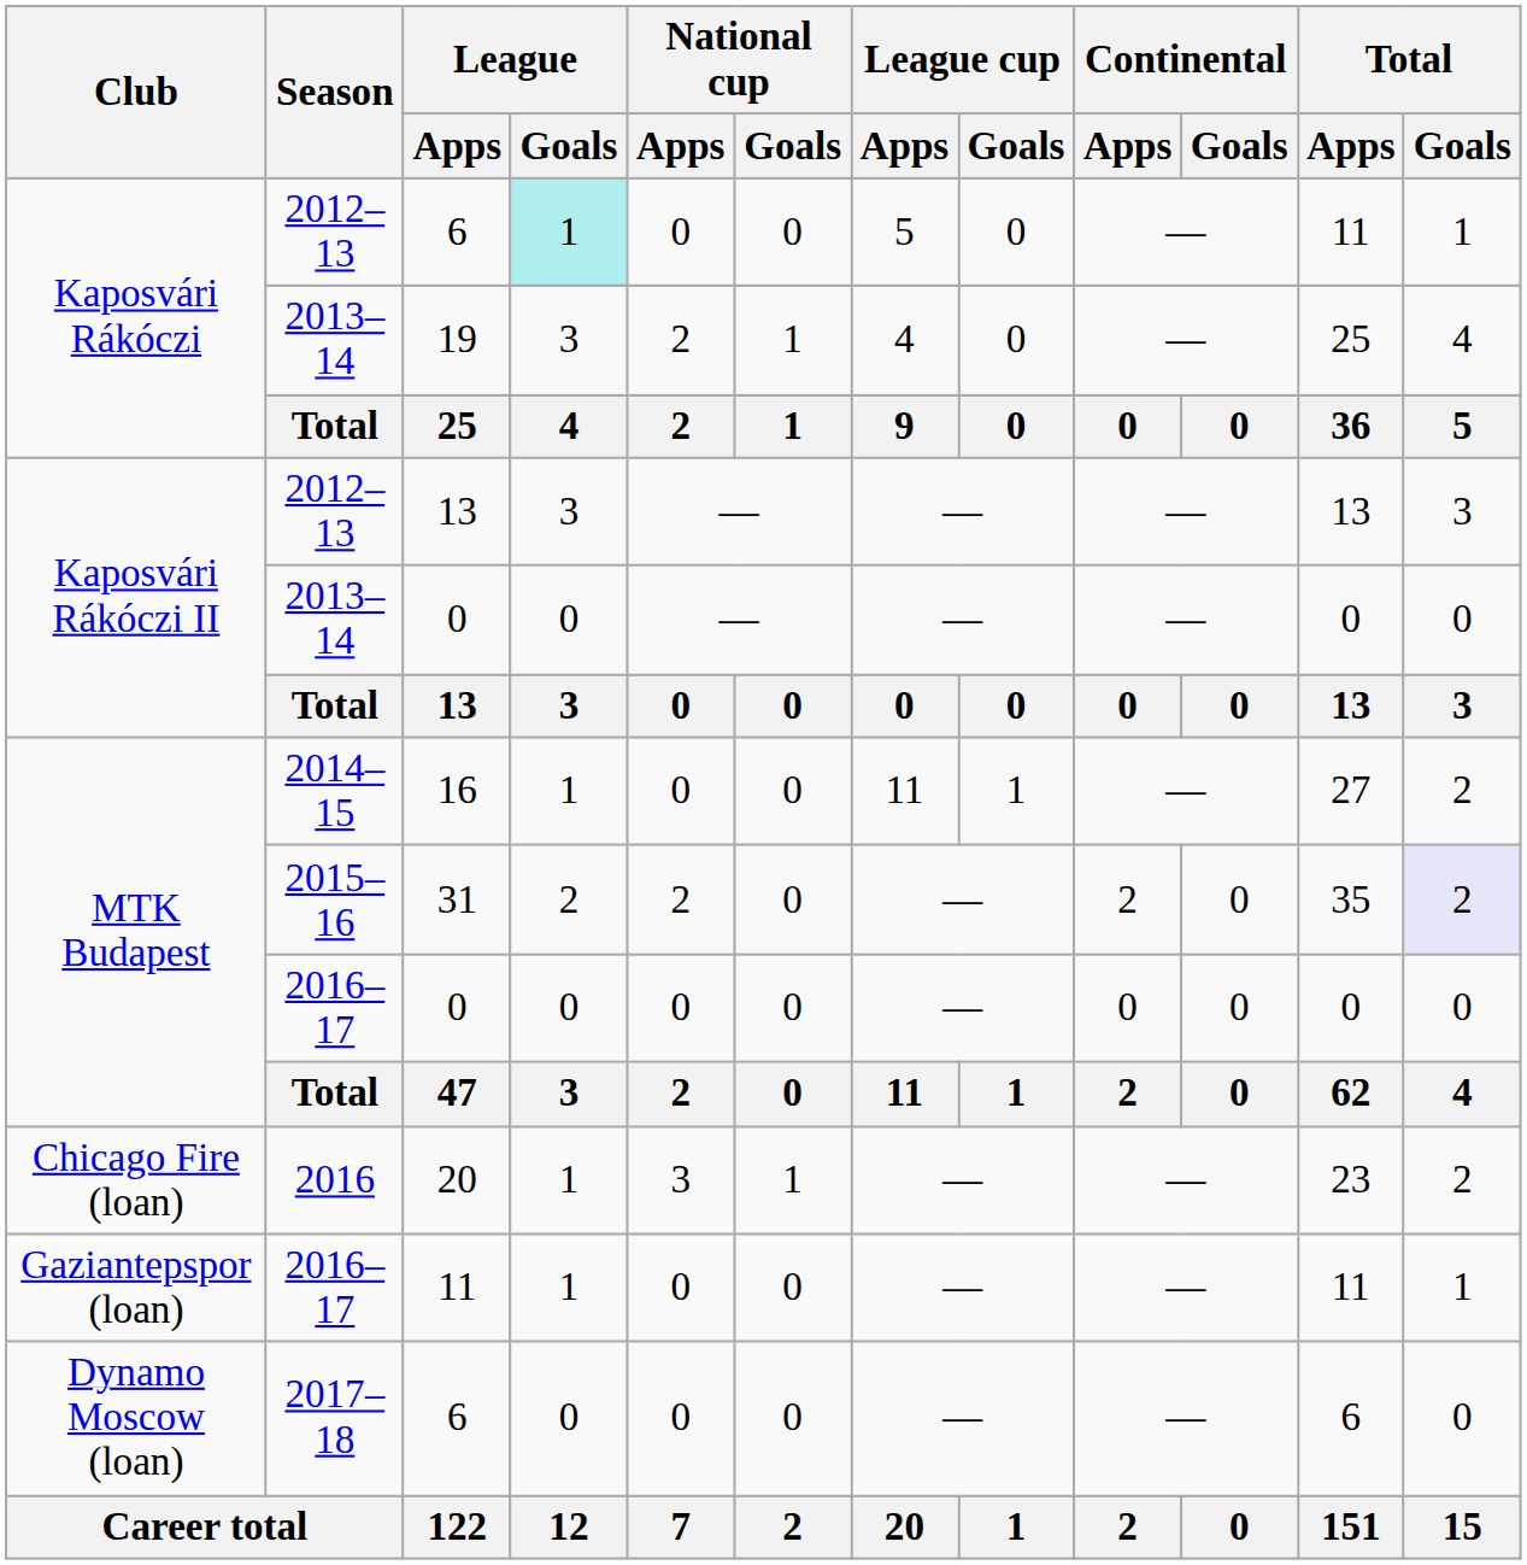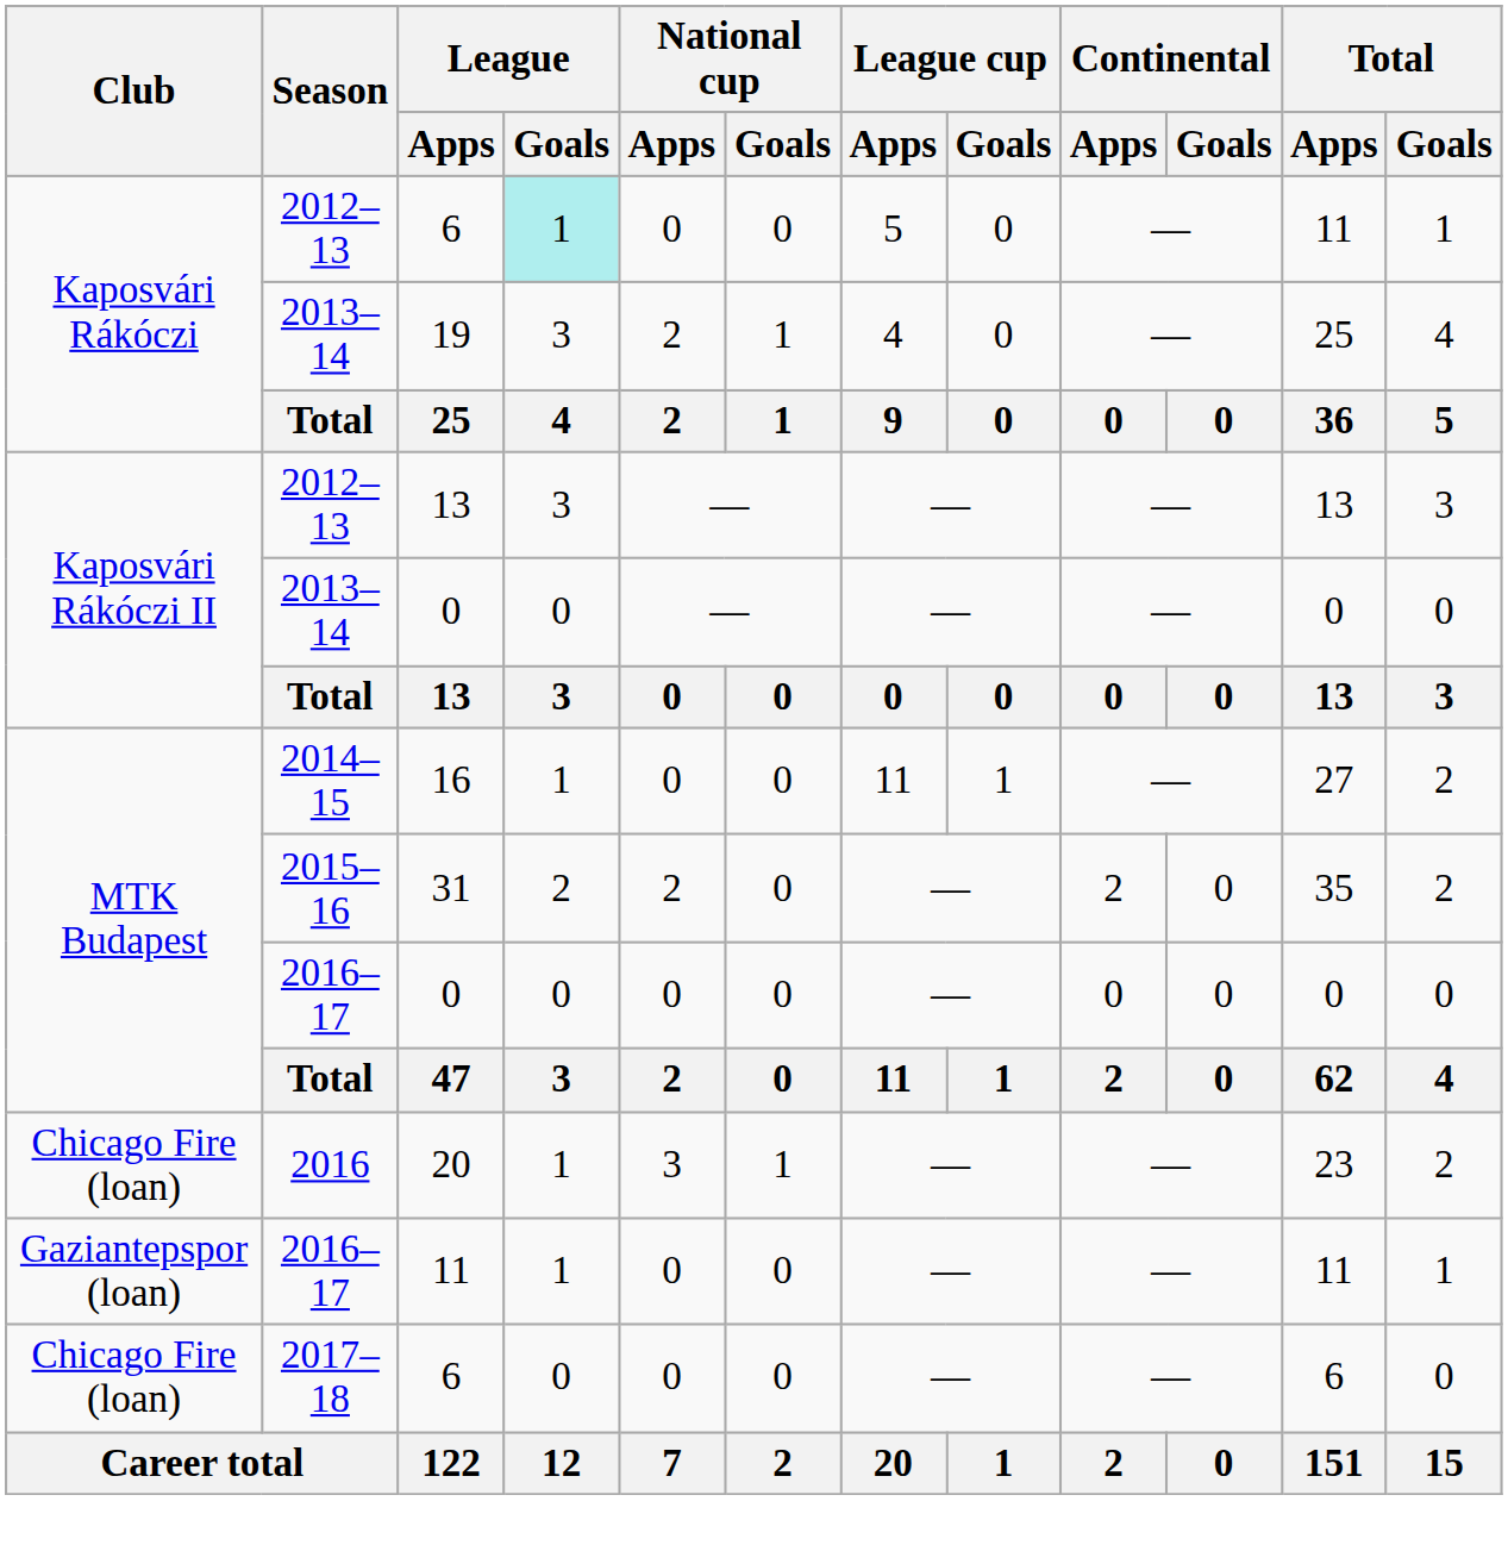 <table class="wikitable" style="text-align:center">
 <tr>
 <th rowspan="2">Club</th>
 <th rowspan="2">Season</th>
 <th colspan="2">League</th>
 <th colspan="2">National cup</th>
 <th colspan="2">League cup</th>
 <th colspan="2">Continental</th>
 <th colspan="2">Total</th>
 </tr>
 <tr>
 <th>Apps</th>
 <th>Goals</th>
 <th>Apps</th>
 <th>Goals</th>
 <th>Apps</th>
 <th>Goals</th>
 <th>Apps</th>
 <th>Goals</th>
 <th>Apps</th>
 <th>Goals</th>
 </tr>
 <tr>
 <td rowspan="3"><a href='#'>Kaposvári Rákóczi</a></td>
 <td><a href='#'>2012–13</a></td>
 <td>6</td>
 <td style="background: paleturquoise;">1</td>
 <td>0</td>
 <td>0</td>
 <td>5</td>
 <td>0</td>
 <td colspan="2">—</td>
 <td>11</td>
 <td>1</td>
 </tr>
 <tr>
 <td><a href='#'>2013–14</a></td>
 <td>19</td>
 <td>3</td>
 <td>2</td>
 <td>1</td>
 <td>4</td>
 <td>0</td>
 <td colspan="2">—</td>
 <td>25</td>
 <td>4</td>
 </tr>
 <tr>
 <th>Total</th>
 <th>25</th>
 <th>4</th>
 <th>2</th>
 <th>1</th>
 <th>9</th>
 <th>0</th>
 <th>0</th>
 <th>0</th>
 <th>36</th>
 <th>5</th>
 </tr>
 <tr>
 <td rowspan="3"><a href='#'>Kaposvári Rákóczi II</a></td>
 <td><a href='#'>2012–13</a></td>
 <td>13</td>
 <td>3</td>
 <td colspan="2">—</td>
 <td colspan="2">—</td>
 <td colspan="2">—</td>
 <td>13</td>
 <td>3</td>
 </tr>
 <tr>
 <td><a href='#'>2013–14</a></td>
 <td>0</td>
 <td>0</td>
 <td colspan="2">—</td>
 <td colspan="2">—</td>
 <td colspan="2">—</td>
 <td>0</td>
 <td>0</td>
 </tr>
 <tr>
 <th>Total</th>
 <th>13</th>
 <th>3</th>
 <th>0</th>
 <th>0</th>
 <th>0</th>
 <th>0</th>
 <th>0</th>
 <th>0</th>
 <th>13</th>
 <th>3</th>
 </tr>
 <tr>
 <td rowspan="4"><a href='#'>MTK Budapest</a></td>
 <td><a href='#'>2014–15</a></td>
 <td>16</td>
 <td>1</td>
 <td>0</td>
 <td>0</td>
 <td>11</td>
 <td>1</td>
 <td colspan="2">—</td>
 <td>27</td>
 <td>2</td>
 </tr>
 <tr>
 <td><a href='#'>2015–16</a></td>
 <td>31</td>
 <td>2</td>
 <td>2</td>
 <td>0</td>
 <td colspan="2">—</td>
 <td>2</td>
 <td>0</td>
 <td>35</td>
-<td style="background: lavender;">2</td>
+<td>2</td>
 </tr>
 <tr>
 <td><a href='#'>2016–17</a></td>
 <td>0</td>
 <td>0</td>
 <td>0</td>
 <td>0</td>
 <td colspan="2">—</td>
 <td>0</td>
 <td>0</td>
 <td>0</td>
 <td>0</td>
 </tr>
 <tr>
 <th>Total</th>
 <th>47</th>
 <th>3</th>
 <th>2</th>
 <th>0</th>
 <th>11</th>
 <th>1</th>
 <th>2</th>
 <th>0</th>
 <th>62</th>
 <th>4</th>
 </tr>
 <tr>
 <td><a href='#'>Chicago Fire</a> (loan)</td>
 <td><a href='#'>2016</a></td>
 <td>20</td>
 <td>1</td>
 <td>3</td>
 <td>1</td>
 <td colspan="2">—</td>
 <td colspan="2">—</td>
 <td>23</td>
 <td>2</td>
 </tr>
 <tr>
 <td><a href='#'>Gaziantepspor</a> (loan)</td>
 <td><a href='#'>2016–17</a></td>
 <td>11</td>
 <td>1</td>
 <td>0</td>
 <td>0</td>
 <td colspan="2">—</td>
 <td colspan="2">—</td>
 <td>11</td>
 <td>1</td>
 </tr>
 <tr>
-<td><a href='#'>Dynamo Moscow</a> (loan)</td>
+<td><a href='#'>Chicago Fire</a> (loan)</td>
 <td><a href='#'>2017–18</a></td>
 <td>6</td>
 <td>0</td>
 <td>0</td>
 <td>0</td>
 <td colspan="2">—</td>
 <td colspan="2">—</td>
 <td>6</td>
 <td>0</td>
 </tr>
 <tr>
 <th colspan="2">Career total</th>
 <th>122</th>
 <th>12</th>
 <th>7</th>
 <th>2</th>
 <th>20</th>
 <th>1</th>
 <th>2</th>
 <th>0</th>
 <th>151</th>
 <th>15</th>
 </tr>
 </table>
